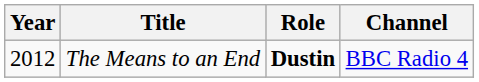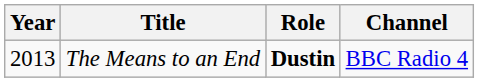 <table class="wikitable sortable">
 <tr>
 <th>Year</th>
 <th>Title</th>
 <th>Role</th>
 <th>Channel</th>
 </tr>
 <tr>
-<td>2012</td>
+<td>2013</td>
 <td><em>The Means to an End</em></td>
 <td><strong>Dustin</strong></td>
 <td><a href='#'>BBC Radio 4</a></td>
 </tr>
 </table>
